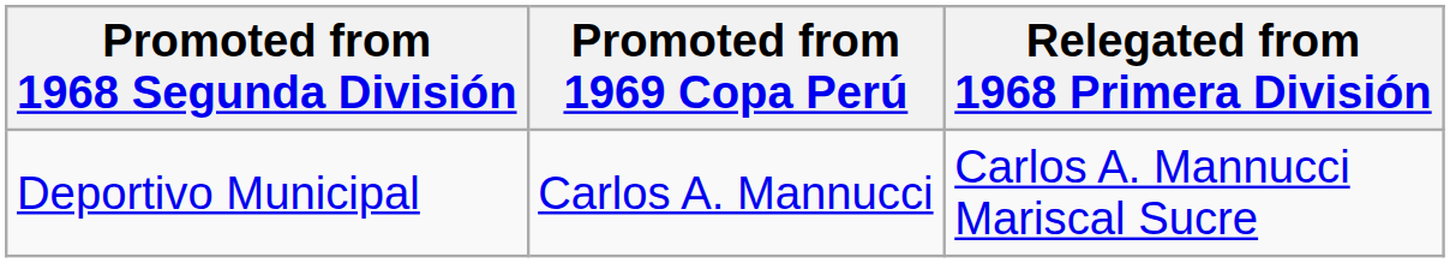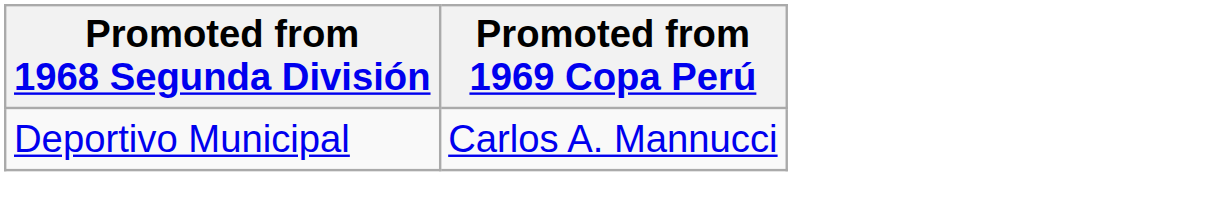 <table class="wikitable">
 <tr>
 <th>Promoted from<br><a href='#'>1968 Segunda División</a></th>
 <th>Promoted from<br><a href='#'>1969 Copa Perú</a></th>
-<th>Relegated from<br><a href='#'>1968 Primera División</a></th>
 </tr>
 <tr>
 <td> <a href='#'>Deportivo Municipal</a> </td>
 <td> <a href='#'>Carlos A. Mannucci</a> </td>
-<td> <a href='#'>Carlos A. Mannucci</a> <br> <a href='#'>Mariscal Sucre</a> </td>
 </tr>
 </table>
